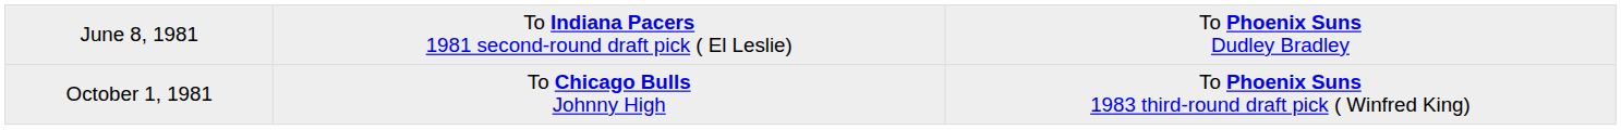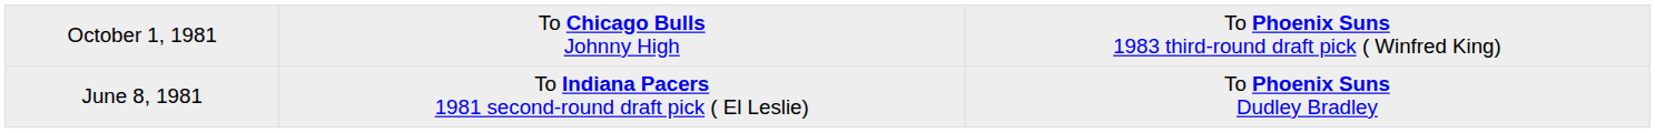 <table border=1 style="border-collapse:collapse; text-align: center; width: 100%" bordercolor="#DFDFDF"  cellpadding="5">
+<tr>
+</tr>
+<tr bgcolor="eeeeee">
+<td style="width:12%">October 1, 1981</td>
+<td style="width:30%" valign="top">To <strong><a href='#'>Chicago Bulls</a></strong><br> <a href='#'>Johnny High</a></td>
+<td style="width:30%" valign="top">To <strong><a href='#'>Phoenix Suns</a></strong><br><a href='#'>1983 third-round draft pick</a> ( Winfred King)</td>
+</tr>
 <tr>
 </tr>
 <tr bgcolor="eeeeee">
 <td style="width:12%">June 8, 1981</td>
 <td style="width:30%" valign="top">To <strong><a href='#'>Indiana Pacers</a></strong><br><a href='#'>1981 second-round draft pick</a> ( El Leslie)</td>
 <td style="width:30%" valign="top">To <strong><a href='#'>Phoenix Suns</a></strong><br> <a href='#'>Dudley Bradley</a></td>
 </tr>
-<tr>
-</tr>
-<tr bgcolor="eeeeee">
-<td style="width:12%">October 1, 1981</td>
-<td style="width:30%" valign="top">To <strong><a href='#'>Chicago Bulls</a></strong><br> <a href='#'>Johnny High</a></td>
-<td style="width:30%" valign="top">To <strong><a href='#'>Phoenix Suns</a></strong><br><a href='#'>1983 third-round draft pick</a> ( Winfred King)</td>
-</tr>
 </table>
